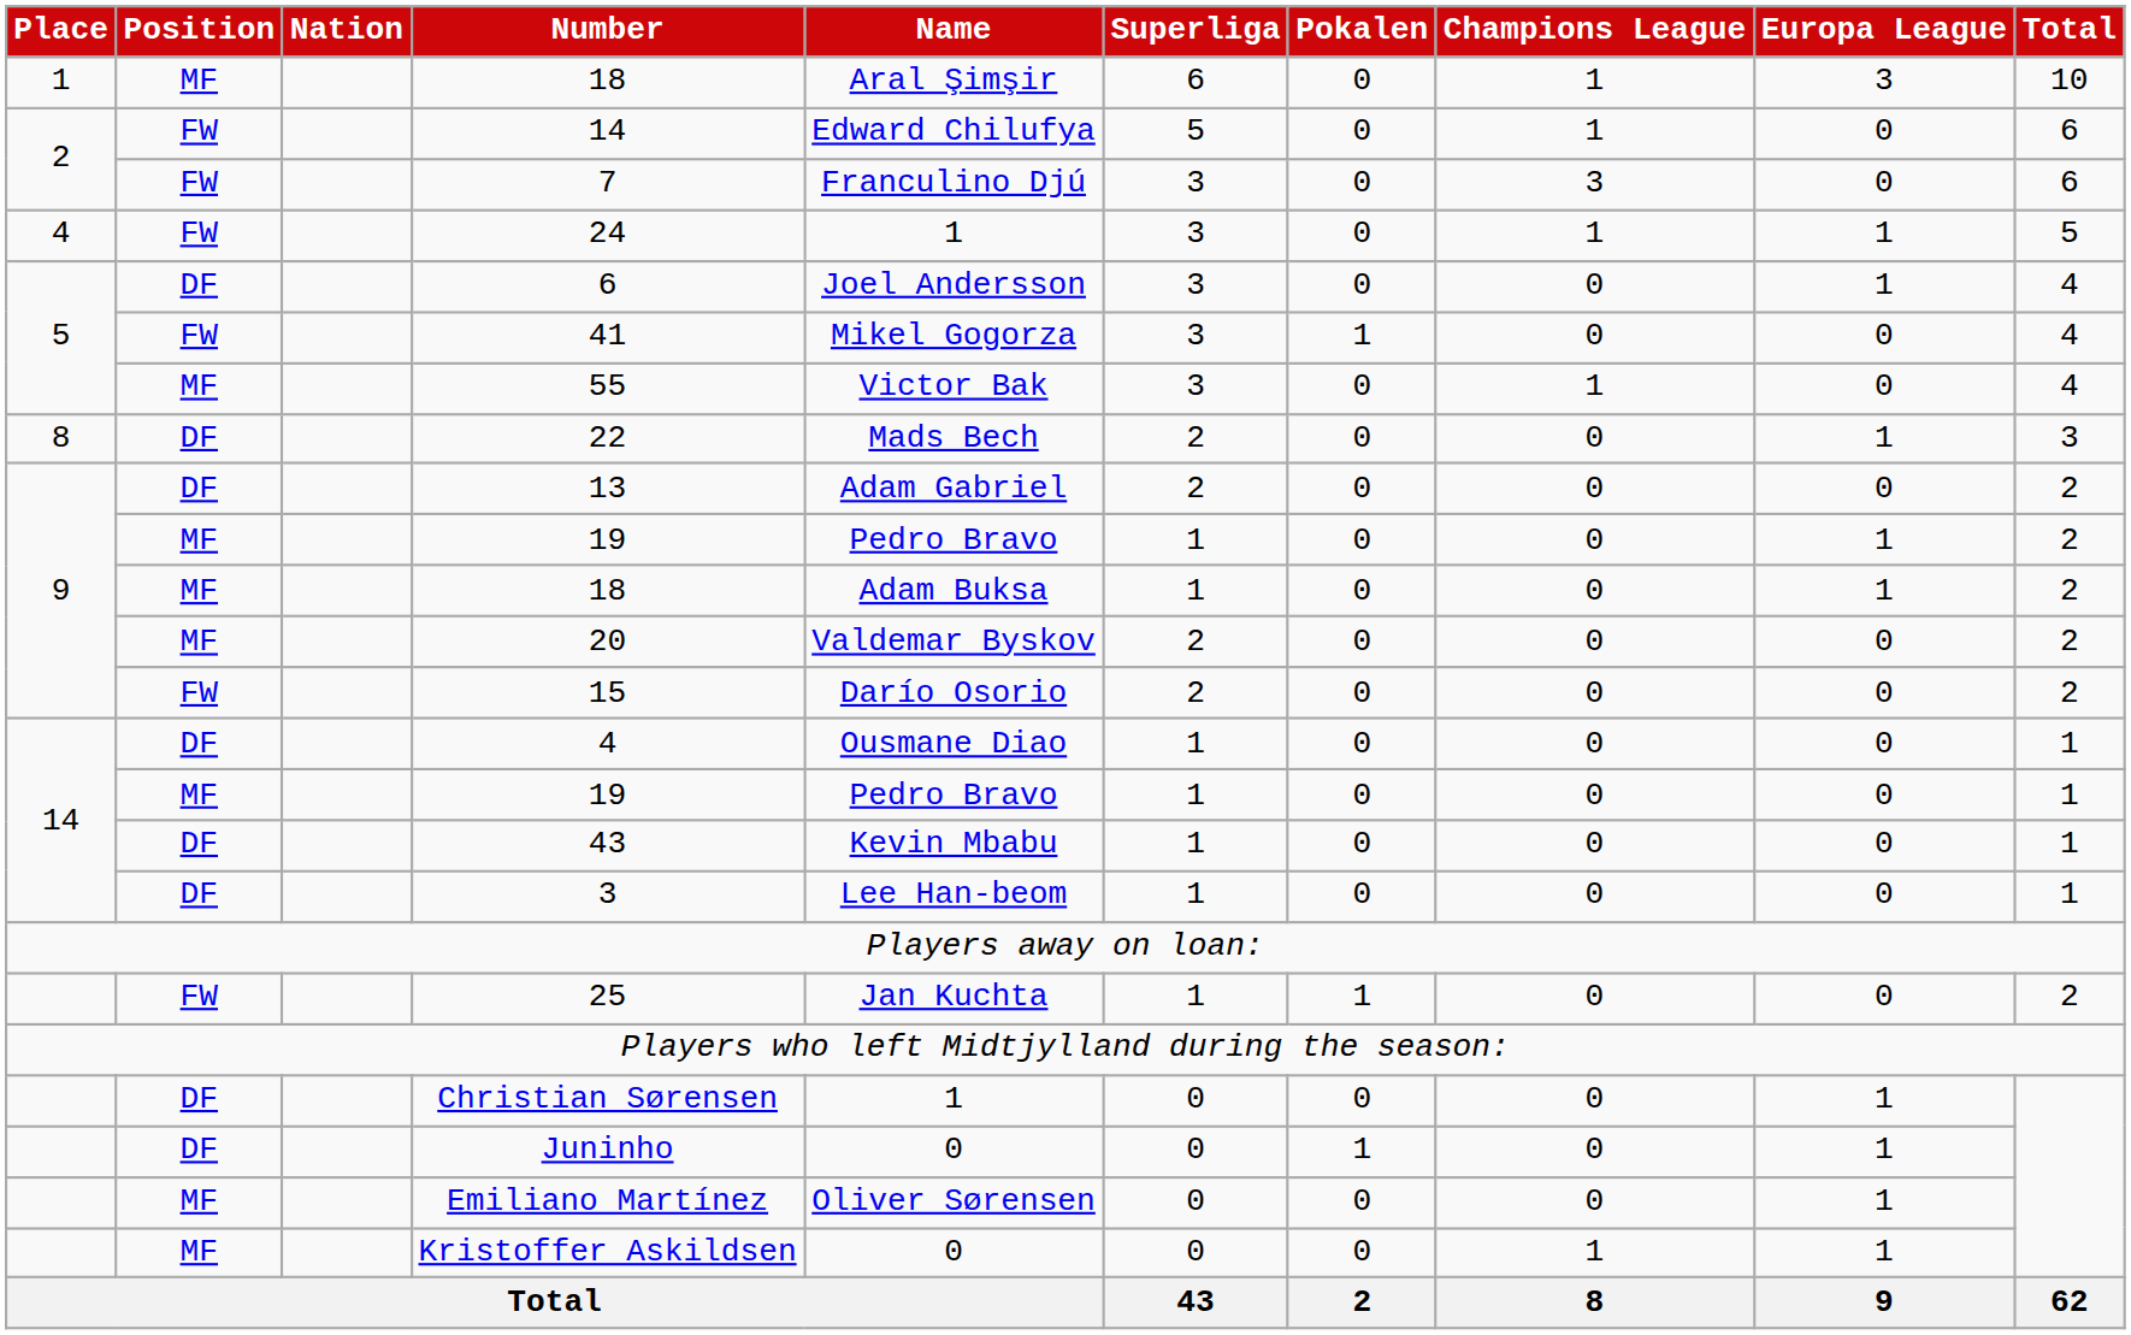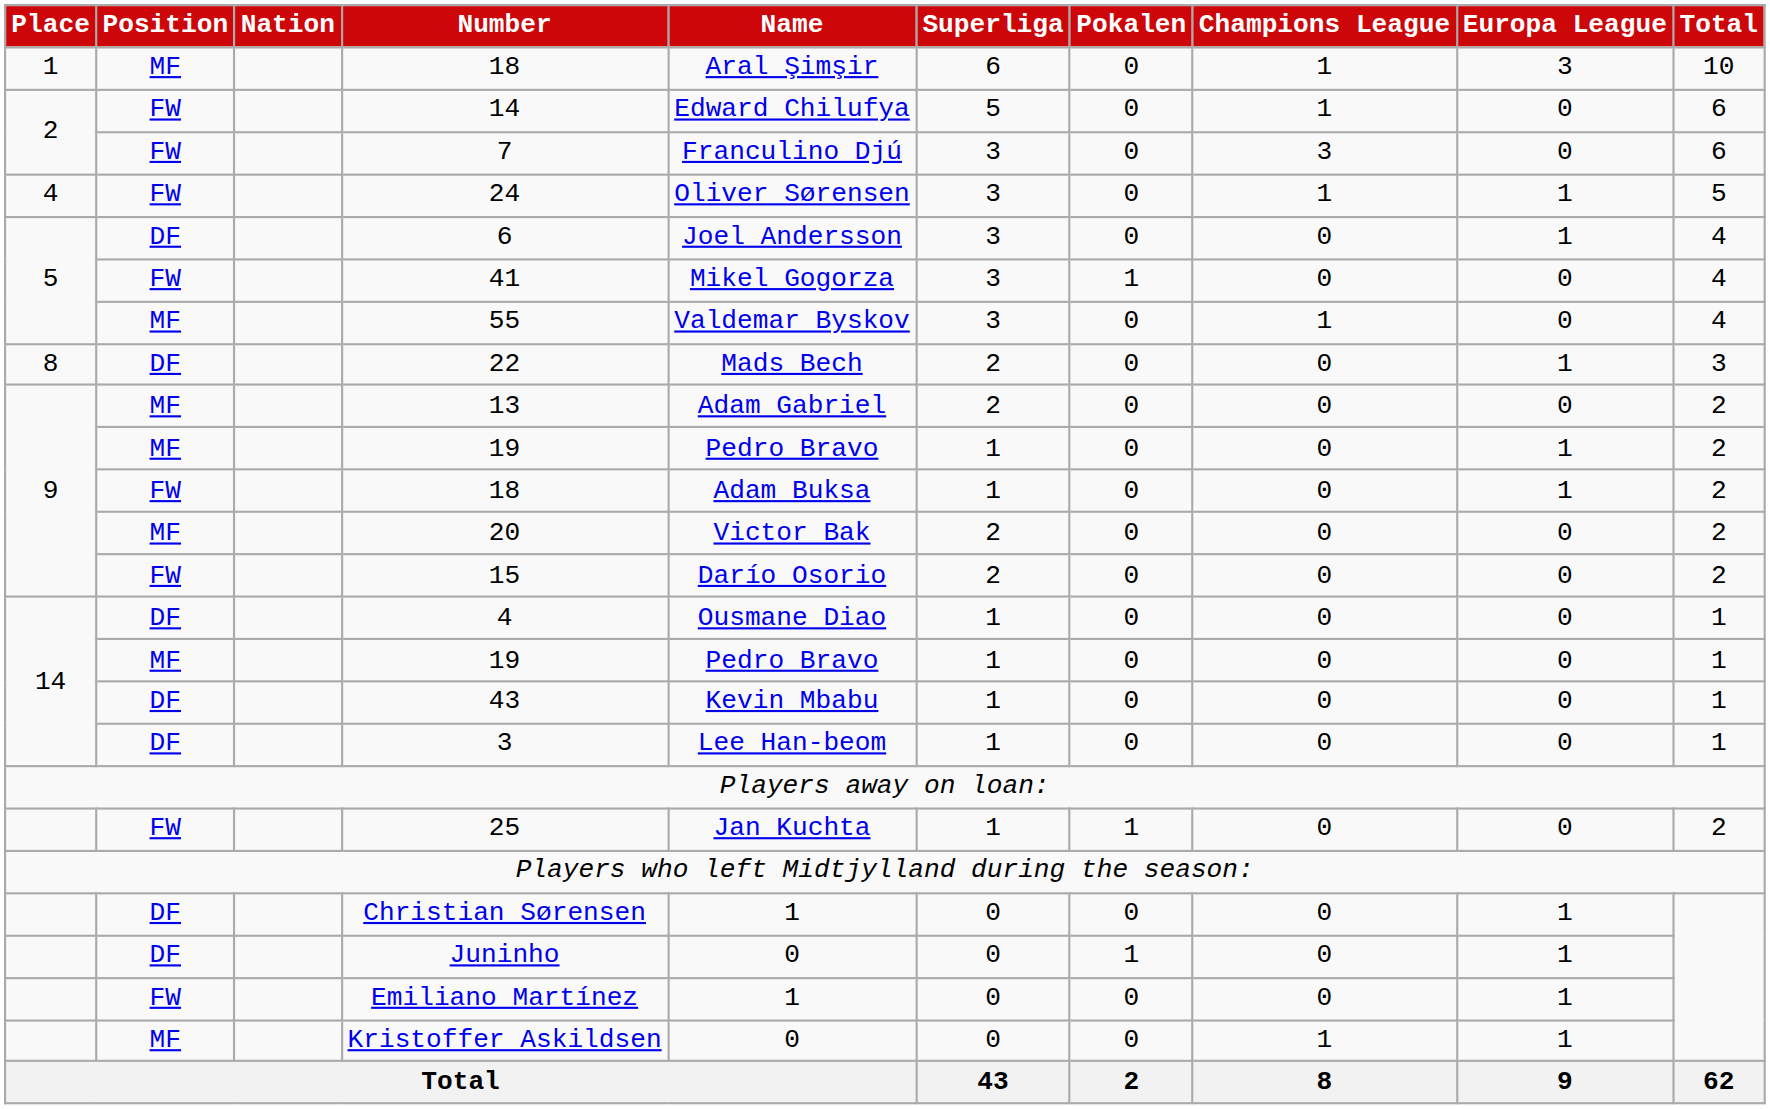 <table class="wikitable" style="font-size: 95%; text-align: center">
 <tr>
 <th style="background:#cc0609; color:white; text-align:center;"!width=80>Place</th>
 <th style="background:#cc0609; color:white; text-align:center;"!width=80>Position</th>
 <th style="background:#cc0609; color:white; text-align:center;"!width=80>Nation</th>
 <th style="background:#cc0609; color:white; text-align:center;"!width=80>Number</th>
 <th style="background:#cc0609; color:white; text-align:center;"!width=150>Name</th>
 <th style="background:#cc0609; color:white; text-align:center;"!width=150>Superliga</th>
 <th style="background:#cc0609; color:white; text-align:center;"!width=150>Pokalen</th>
 <th style="background:#cc0609; color:white; text-align:center;"!width=150>Champions League</th>
 <th style="background:#cc0609; color:white; text-align:center;"!width=150>Europa League</th>
 <th style="background:#cc0609; color:white; text-align:center;"!width=80>Total</th>
 </tr>
 <tr>
 <td rowspan=1>1</td>
 <td><a href='#'>MF</a></td>
 <td></td>
 <td>18</td>
 <td><a href='#'>Aral Şimşir</a></td>
 <td>6</td>
 <td>0</td>
 <td>1</td>
 <td>3</td>
 <td>10</td>
 </tr>
 <tr>
 <td rowspan=2>2</td>
 <td><a href='#'>FW</a></td>
 <td></td>
 <td>14</td>
 <td><a href='#'>Edward Chilufya</a></td>
 <td>5</td>
 <td>0</td>
 <td>1</td>
 <td>0</td>
 <td>6</td>
 </tr>
 <tr>
 <td><a href='#'>FW</a></td>
 <td></td>
 <td>7</td>
 <td><a href='#'>Franculino Djú</a></td>
 <td>3</td>
 <td>0</td>
 <td>3</td>
 <td>0</td>
 <td>6</td>
 </tr>
 <tr>
 <td rowspan=1>4</td>
 <td><a href='#'>FW</a></td>
 <td></td>
 <td>24</td>
-<td>1</td>
+<td><a href='#'>Oliver Sørensen</a></td>
 <td>3</td>
 <td>0</td>
 <td>1</td>
 <td>1</td>
 <td>5</td>
 </tr>
 <tr>
 <td rowspan=3>5</td>
 <td><a href='#'>DF</a></td>
 <td></td>
 <td>6</td>
 <td><a href='#'>Joel Andersson</a></td>
 <td>3</td>
 <td>0</td>
 <td>0</td>
 <td>1</td>
 <td>4</td>
 </tr>
 <tr>
 <td><a href='#'>FW</a></td>
 <td></td>
 <td>41</td>
 <td><a href='#'>Mikel Gogorza</a></td>
 <td>3</td>
 <td>1</td>
 <td>0</td>
 <td>0</td>
 <td>4</td>
 </tr>
 <tr>
 <td><a href='#'>MF</a></td>
 <td></td>
 <td>55</td>
-<td><a href='#'>Victor Bak</a></td>
+<td><a href='#'>Valdemar Byskov</a></td>
 <td>3</td>
 <td>0</td>
 <td>1</td>
 <td>0</td>
 <td>4</td>
 </tr>
 <tr>
 <td rowspan=1>8</td>
 <td><a href='#'>DF</a></td>
 <td></td>
 <td>22</td>
 <td><a href='#'>Mads Bech</a></td>
 <td>2</td>
 <td>0</td>
 <td>0</td>
 <td>1</td>
 <td>3</td>
 </tr>
 <tr>
 <td rowspan=5>9</td>
-<td><a href='#'>DF</a></td>
+<td><a href='#'>MF</a></td>
 <td></td>
 <td>13</td>
 <td><a href='#'>Adam Gabriel</a></td>
 <td>2</td>
 <td>0</td>
 <td>0</td>
 <td>0</td>
 <td>2</td>
 </tr>
 <tr>
 <td><a href='#'>MF</a></td>
 <td></td>
 <td>19</td>
 <td><a href='#'>Pedro Bravo</a></td>
 <td>1</td>
 <td>0</td>
 <td>0</td>
 <td>1</td>
 <td>2</td>
 </tr>
 <tr>
-<td><a href='#'>MF</a></td>
+<td><a href='#'>FW</a></td>
 <td></td>
 <td>18</td>
 <td><a href='#'>Adam Buksa</a></td>
 <td>1</td>
 <td>0</td>
 <td>0</td>
 <td>1</td>
 <td>2</td>
 </tr>
 <tr>
 <td><a href='#'>MF</a></td>
 <td></td>
 <td>20</td>
-<td><a href='#'>Valdemar Byskov</a></td>
+<td><a href='#'>Victor Bak</a></td>
 <td>2</td>
 <td>0</td>
 <td>0</td>
 <td>0</td>
 <td>2</td>
 </tr>
 <tr>
 <td><a href='#'>FW</a></td>
 <td></td>
 <td>15</td>
 <td><a href='#'>Darío Osorio</a></td>
 <td>2</td>
 <td>0</td>
 <td>0</td>
 <td>0</td>
 <td>2</td>
 </tr>
 <tr>
 <td rowspan=4>14</td>
 <td><a href='#'>DF</a></td>
 <td></td>
 <td>4</td>
 <td><a href='#'>Ousmane Diao</a></td>
 <td>1</td>
 <td>0</td>
 <td>0</td>
 <td>0</td>
 <td>1</td>
 </tr>
 <tr>
 <td><a href='#'>MF</a></td>
 <td></td>
 <td>19</td>
 <td><a href='#'>Pedro Bravo</a></td>
 <td>1</td>
 <td>0</td>
 <td>0</td>
 <td>0</td>
 <td>1</td>
 </tr>
 <tr>
 <td><a href='#'>DF</a></td>
 <td></td>
 <td>43</td>
 <td><a href='#'>Kevin Mbabu</a></td>
 <td>1</td>
 <td>0</td>
 <td>0</td>
 <td>0</td>
 <td>1</td>
 </tr>
 <tr>
 <td><a href='#'>DF</a></td>
 <td></td>
 <td>3</td>
 <td><a href='#'>Lee Han-beom</a></td>
 <td>1</td>
 <td>0</td>
 <td>0</td>
 <td>0</td>
 <td>1</td>
 </tr>
 <tr>
 <td colspan="14"><em>Players away on loan:</em></td>
 </tr>
 <tr>
 <td></td>
 <td><a href='#'>FW</a></td>
 <td></td>
 <td>25</td>
 <td><a href='#'>Jan Kuchta</a></td>
 <td>1</td>
 <td>1</td>
 <td>0</td>
 <td>0</td>
 <td>2</td>
 </tr>
 <tr>
 <td colspan="14"><em>Players who left Midtjylland during the season:</em></td>
 </tr>
 <tr>
 <td></td>
 <td><a href='#'>DF</a></td>
 <td></td>
 <td><a href='#'>Christian Sørensen</a></td>
 <td>1</td>
 <td>0</td>
 <td>0</td>
 <td>0</td>
 <td>1</td>
 </tr>
 <tr>
 <td></td>
 <td><a href='#'>DF</a></td>
 <td></td>
 <td><a href='#'>Juninho</a></td>
 <td>0</td>
 <td>0</td>
 <td>1</td>
 <td>0</td>
 <td>1</td>
 </tr>
 <tr>
 <td></td>
-<td><a href='#'>MF</a></td>
+<td><a href='#'>FW</a></td>
 <td></td>
 <td><a href='#'>Emiliano Martínez</a></td>
-<td><a href='#'>Oliver Sørensen</a></td>
+<td>1</td>
 <td>0</td>
 <td>0</td>
 <td>0</td>
 <td>1</td>
 </tr>
 <tr>
 <td></td>
 <td><a href='#'>MF</a></td>
 <td></td>
 <td><a href='#'>Kristoffer Askildsen</a></td>
 <td>0</td>
 <td>0</td>
 <td>0</td>
 <td>1</td>
 <td>1</td>
 </tr>
 <tr>
 <th colspan=5>Total</th>
 <th>43</th>
 <th>2</th>
 <th>8</th>
 <th>9</th>
 <th>62</th>
 </tr>
 </table>
